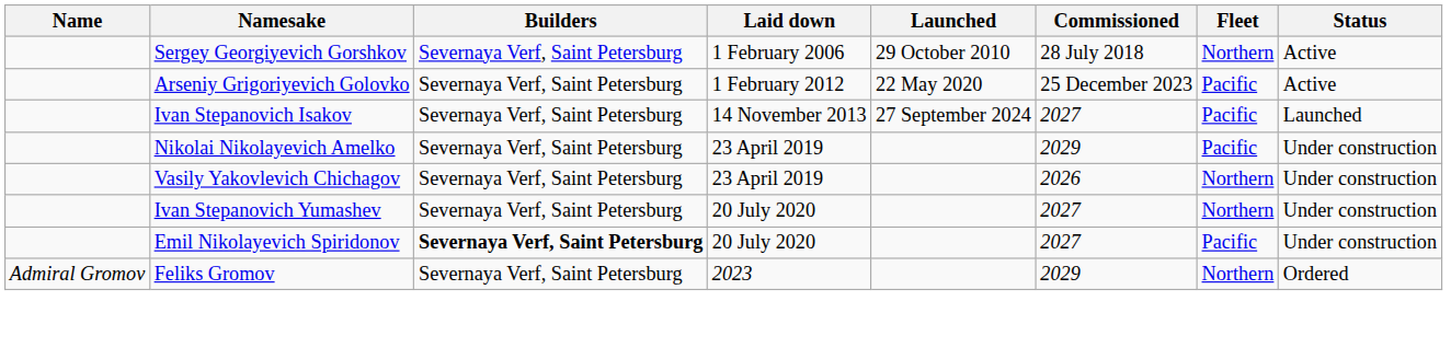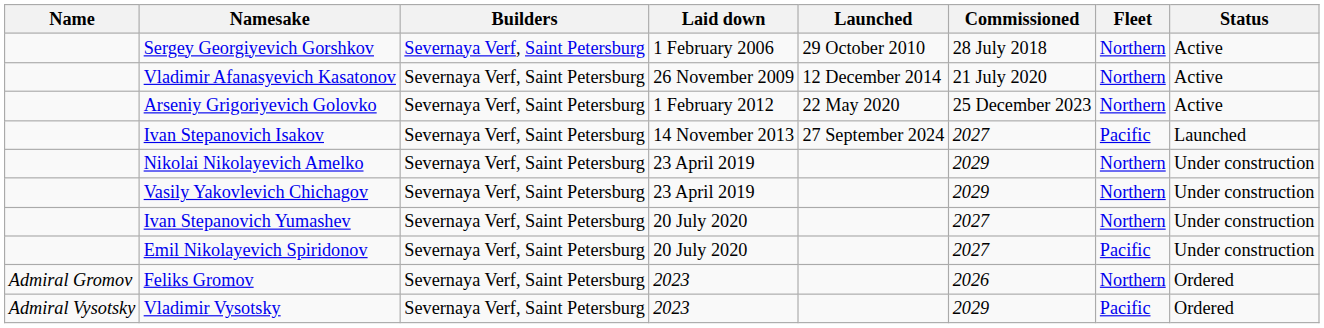 <table class="wikitable">
 <tr>
 <th>Name</th>
 <th>Namesake</th>
 <th>Builders</th>
 <th>Laid down</th>
 <th>Launched</th>
 <th>Commissioned</th>
 <th>Fleet</th>
 <th>Status</th>
 </tr>
 <tr>
 <td></td>
 <td><a href='#'>Sergey Georgiyevich Gorshkov</a></td>
 <td><a href='#'>Severnaya Verf</a>, <a href='#'>Saint Petersburg</a></td>
 <td>1 February 2006</td>
 <td>29 October 2010</td>
 <td>28 July 2018</td>
 <td><a href='#'>Northern</a></td>
 <td>Active</td>
 </tr>
 <tr>
 <td></td>
+<td><a href='#'>Vladimir Afanasyevich Kasatonov</a></td>
+<td>Severnaya Verf, Saint Petersburg</td>
+<td>26 November 2009</td>
+<td>12 December 2014</td>
+<td>21 July 2020</td>
+<td><a href='#'>Northern</a></td>
+<td>Active</td>
+</tr>
+<tr>
+<td></td>
 <td><a href='#'>Arseniy Grigoriyevich Golovko</a></td>
 <td>Severnaya Verf, Saint Petersburg</td>
 <td>1 February 2012</td>
 <td>22 May 2020</td>
 <td>25 December 2023</td>
-<td><a href='#'>Pacific</a></td>
+<td><a href='#'>Northern</a></td>
 <td>Active</td>
 </tr>
 <tr>
 <td></td>
 <td><a href='#'>Ivan Stepanovich Isakov</a></td>
 <td>Severnaya Verf, Saint Petersburg</td>
 <td>14 November 2013</td>
 <td>27 September 2024</td>
 <td><em>2027</em></td>
 <td><a href='#'>Pacific</a></td>
 <td>Launched</td>
 </tr>
 <tr>
 <td></td>
 <td><a href='#'>Nikolai Nikolayevich Amelko</a></td>
 <td>Severnaya Verf, Saint Petersburg</td>
 <td>23 April 2019</td>
 <td></td>
 <td><em>2029</em></td>
-<td><a href='#'>Pacific</a></td>
+<td><a href='#'>Northern</a></td>
 <td>Under construction</td>
 </tr>
 <tr>
 <td></td>
 <td><a href='#'>Vasily Yakovlevich Chichagov</a></td>
 <td>Severnaya Verf, Saint Petersburg</td>
 <td>23 April 2019</td>
 <td></td>
-<td><em>2026</em></td>
+<td><em>2029</em></td>
 <td><a href='#'>Northern</a></td>
 <td>Under construction</td>
 </tr>
 <tr>
 <td></td>
 <td><a href='#'>Ivan Stepanovich Yumashev</a></td>
 <td>Severnaya Verf, Saint Petersburg</td>
 <td>20 July 2020</td>
 <td></td>
 <td><em>2027</em></td>
 <td><a href='#'>Northern</a></td>
 <td>Under construction</td>
 </tr>
 <tr>
 <td></td>
 <td><a href='#'>Emil Nikolayevich Spiridonov</a></td>
-<td><strong>Severnaya Verf, Saint Petersburg</strong></td>
+<td>Severnaya Verf, Saint Petersburg</td>
 <td>20 July 2020</td>
 <td></td>
 <td><em>2027</em></td>
 <td><a href='#'>Pacific</a></td>
 <td>Under construction</td>
 </tr>
 <tr>
 <td><em>Admiral Gromov</em></td>
 <td><a href='#'>Feliks Gromov</a></td>
 <td>Severnaya Verf, Saint Petersburg</td>
 <td><em>2023</em></td>
 <td></td>
-<td><em>2029</em></td>
+<td><em>2026</em></td>
 <td><a href='#'>Northern</a></td>
 <td>Ordered</td>
 </tr>
+<tr>
+<td><em>Admiral Vysotsky</em></td>
+<td><a href='#'>Vladimir Vysotsky</a></td>
+<td>Severnaya Verf, Saint Petersburg</td>
+<td><em>2023</em></td>
+<td></td>
+<td><em>2029</em></td>
+<td><a href='#'>Pacific</a></td>
+<td>Ordered</td>
+</tr>
 </table>
